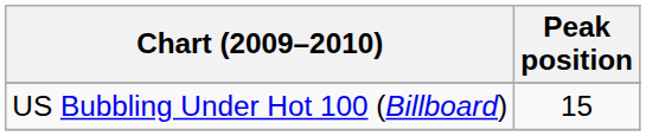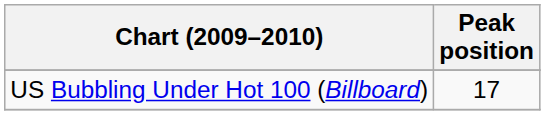 <table class="wikitable sortable">
 <tr>
 <th align="left">Chart (2009–2010)</th>
 <th style="text-align:center;">Peak<br>position</th>
 </tr>
 <tr>
 </tr>
 <tr>
 <td>US <a href='#'>Bubbling Under Hot 100</a> (<a href='#'><em>Billboard</em></a>)</td>
-<td style="text-align:center;">15</td>
+<td style="text-align:center;">17</td>
 </tr>
 <tr>
 </tr>
 </table>
